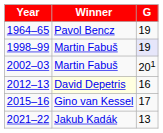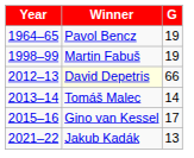 <table class="wikitable">
 <tr>
 <th style="color:white; background:red;">Year</th>
 <th style="color:white; background:red;">Winner</th>
 <th style="color:white; background:red;">G</th>
 </tr>
 <tr>
 <td><a href='#'>1964–65</a></td>
 <td> <a href='#'>Pavol Bencz</a></td>
 <td>19</td>
 </tr>
 <tr>
 <td><a href='#'>1998–99</a></td>
 <td> <a href='#'>Martin Fabuš</a></td>
-<td style="background: lavender;">19</td>
-</tr>
-<tr>
-<td><a href='#'>2002–03</a></td>
-<td> <a href='#'>Martin Fabuš</a></td>
-<td>20<sup>1</sup></td>
+<td>19</td>
 </tr>
 <tr>
 <td><a href='#'>2012–13</a></td>
 <td style="background: lightyellow;"> <a href='#'>David Depetris</a></td>
-<td>16</td>
+<td>66</td>
+</tr>
+<tr>
+<td><a href='#'>2013–14</a></td>
+<td> <a href='#'>Tomáš Malec</a></td>
+<td>14</td>
 </tr>
 <tr>
 <td><a href='#'>2015–16</a></td>
 <td> <a href='#'>Gino van Kessel</a></td>
 <td>17</td>
 </tr>
 <tr>
 <td><a href='#'>2021–22</a></td>
 <td> <a href='#'>Jakub Kadák</a></td>
 <td>13</td>
 </tr>
 </table>
